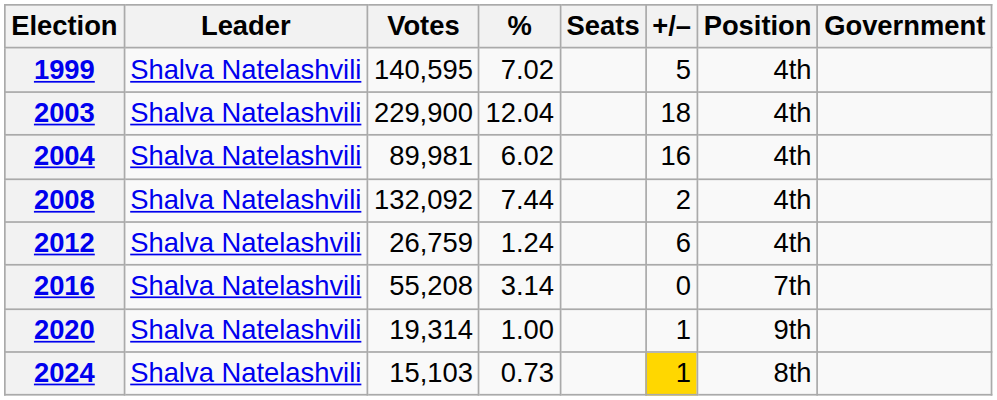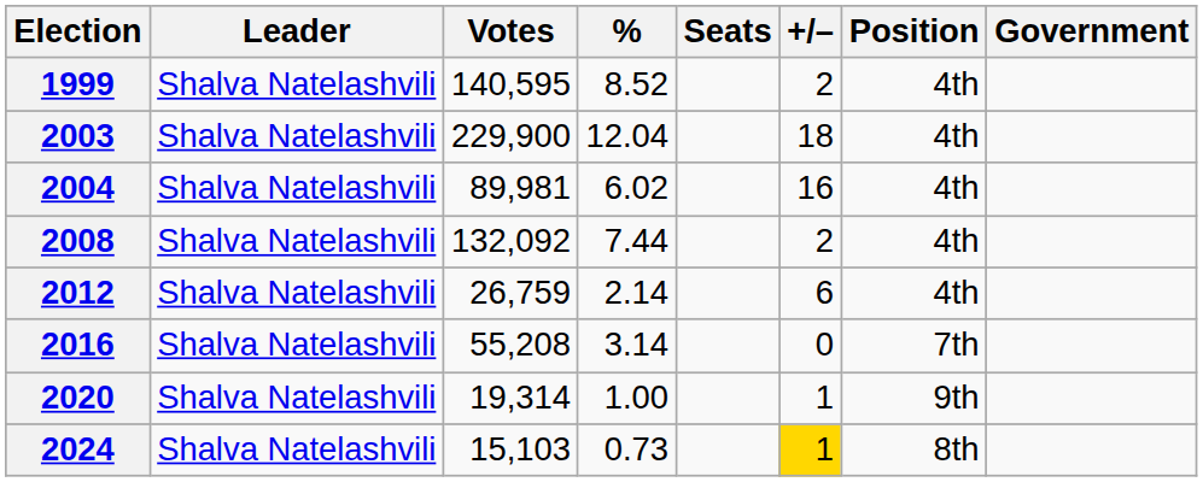 <table class="wikitable" style="text-align: right;">
 <tr>
 <th>Election</th>
 <th>Leader</th>
 <th>Votes</th>
 <th>%</th>
 <th>Seats</th>
 <th>+/–</th>
 <th>Position</th>
 <th>Government</th>
 </tr>
 <tr>
 <th><a href='#'>1999</a></th>
 <td align="left"><a href='#'>Shalva Natelashvili</a></td>
 <td>140,595</td>
-<td>7.02</td>
+<td>8.52</td>
 <td></td>
-<td> 5</td>
+<td> 2</td>
 <td> 4th</td>
 <td></td>
 </tr>
 <tr>
 <th><a href='#'>2003</a></th>
 <td align="left"><a href='#'>Shalva Natelashvili</a></td>
 <td>229,900</td>
 <td>12.04</td>
 <td></td>
 <td> 18</td>
 <td> 4th</td>
 <td></td>
 </tr>
 <tr>
 <th><a href='#'>2004</a></th>
 <td align="left"><a href='#'>Shalva Natelashvili</a></td>
 <td>89,981</td>
 <td>6.02</td>
 <td></td>
 <td> 16</td>
 <td> 4th</td>
 <td></td>
 </tr>
 <tr>
 <th><a href='#'>2008</a></th>
 <td align="left"><a href='#'>Shalva Natelashvili</a></td>
 <td>132,092</td>
 <td>7.44</td>
 <td></td>
 <td> 2</td>
 <td> 4th</td>
 <td></td>
 </tr>
 <tr>
 <th><a href='#'>2012</a></th>
 <td align="left"><a href='#'>Shalva Natelashvili</a></td>
 <td>26,759</td>
-<td>1.24</td>
+<td>2.14</td>
 <td></td>
 <td> 6</td>
 <td> 4th</td>
 <td></td>
 </tr>
 <tr>
 <th><a href='#'>2016</a></th>
 <td align="left"><a href='#'>Shalva Natelashvili</a></td>
 <td>55,208</td>
 <td>3.14</td>
 <td></td>
 <td> 0</td>
 <td> 7th</td>
 <td></td>
 </tr>
 <tr>
 <th><a href='#'>2020</a></th>
 <td align="left"><a href='#'>Shalva Natelashvili</a></td>
 <td>19,314</td>
 <td>1.00</td>
 <td></td>
 <td> 1</td>
 <td> 9th</td>
 <td></td>
 </tr>
 <tr>
 <th><a href='#'>2024</a></th>
 <td align="left"><a href='#'>Shalva Natelashvili</a></td>
 <td>15,103</td>
 <td>0.73</td>
 <td></td>
 <td style="background: gold;"> 1</td>
 <td> 8th</td>
 <td></td>
 </tr>
 </table>
